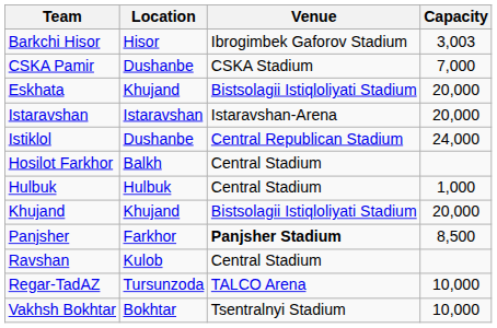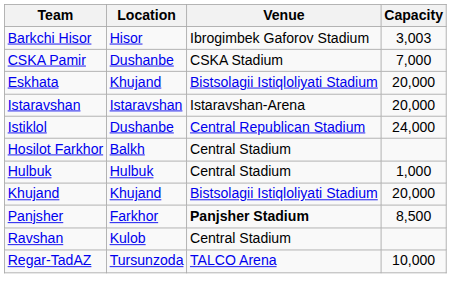 <table class="wikitable sortable" border="1">
 <tr>
 <th>Team</th>
 <th>Location</th>
 <th>Venue</th>
 <th>Capacity</th>
 </tr>
 <tr>
 <td><a href='#'>Barkchi Hisor</a></td>
 <td><a href='#'>Hisor</a></td>
 <td>Ibrogimbek Gaforov Stadium</td>
 <td style="text-align:center;">3,003</td>
 </tr>
 <tr>
 <td><a href='#'>CSKA Pamir</a></td>
 <td><a href='#'>Dushanbe</a></td>
 <td>CSKA Stadium</td>
 <td style="text-align:center;">7,000</td>
 </tr>
 <tr>
 <td><a href='#'>Eskhata</a></td>
 <td><a href='#'>Khujand</a></td>
 <td><a href='#'>Bistsolagii Istiqloliyati Stadium</a></td>
 <td style="text-align:center;">20,000</td>
 </tr>
 <tr>
 <td><a href='#'>Istaravshan</a></td>
 <td><a href='#'>Istaravshan</a></td>
 <td>Istaravshan-Arena</td>
 <td style="text-align:center;">20,000</td>
 </tr>
 <tr>
 <td><a href='#'>Istiklol</a></td>
 <td><a href='#'>Dushanbe</a></td>
 <td><a href='#'>Central Republican Stadium</a></td>
 <td style="text-align:center;">24,000</td>
 </tr>
 <tr>
 <td><a href='#'>Hosilot Farkhor</a></td>
 <td><a href='#'>Balkh</a></td>
 <td>Central Stadium</td>
 <td style="text-align:center;"></td>
 </tr>
 <tr>
 <td><a href='#'>Hulbuk</a></td>
 <td><a href='#'>Hulbuk</a></td>
 <td>Central Stadium</td>
 <td style="text-align:center;">1,000</td>
 </tr>
 <tr>
 <td><a href='#'>Khujand</a></td>
 <td><a href='#'>Khujand</a></td>
 <td><a href='#'>Bistsolagii Istiqloliyati Stadium</a></td>
 <td style="text-align:center;">20,000</td>
 </tr>
 <tr>
 <td><a href='#'>Panjsher</a></td>
 <td><a href='#'>Farkhor</a></td>
 <td><strong>Panjsher Stadium</strong></td>
 <td style="text-align:center;">8,500</td>
 </tr>
 <tr>
 <td><a href='#'>Ravshan</a></td>
 <td><a href='#'>Kulob</a></td>
 <td>Central Stadium</td>
 <td style="text-align:center;"></td>
 </tr>
 <tr>
 <td><a href='#'>Regar-TadAZ</a></td>
 <td><a href='#'>Tursunzoda</a></td>
 <td><a href='#'>TALCO Arena</a></td>
 <td style="text-align:center;">10,000</td>
 </tr>
-<tr>
-<td><a href='#'>Vakhsh Bokhtar</a></td>
-<td><a href='#'>Bokhtar</a></td>
-<td>Tsentralnyi Stadium</td>
-<td style="text-align:center;">10,000</td>
-</tr>
 </table>
